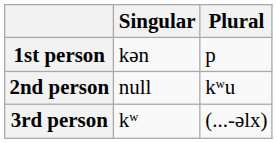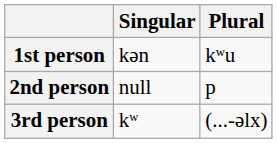 <table class="wikitable">
 <tr>
 <th></th>
 <th>Singular</th>
 <th>Plural</th>
 </tr>
 <tr>
 <th>1st person</th>
 <td>kən</td>
-<td>p</td>
+<td>kʷu</td>
 </tr>
 <tr>
 <th>2nd person</th>
 <td>null</td>
-<td>kʷu</td>
+<td>p</td>
 </tr>
 <tr>
 <th>3rd person</th>
 <td>kʷ</td>
 <td>(...-əlx)</td>
 </tr>
 </table>
